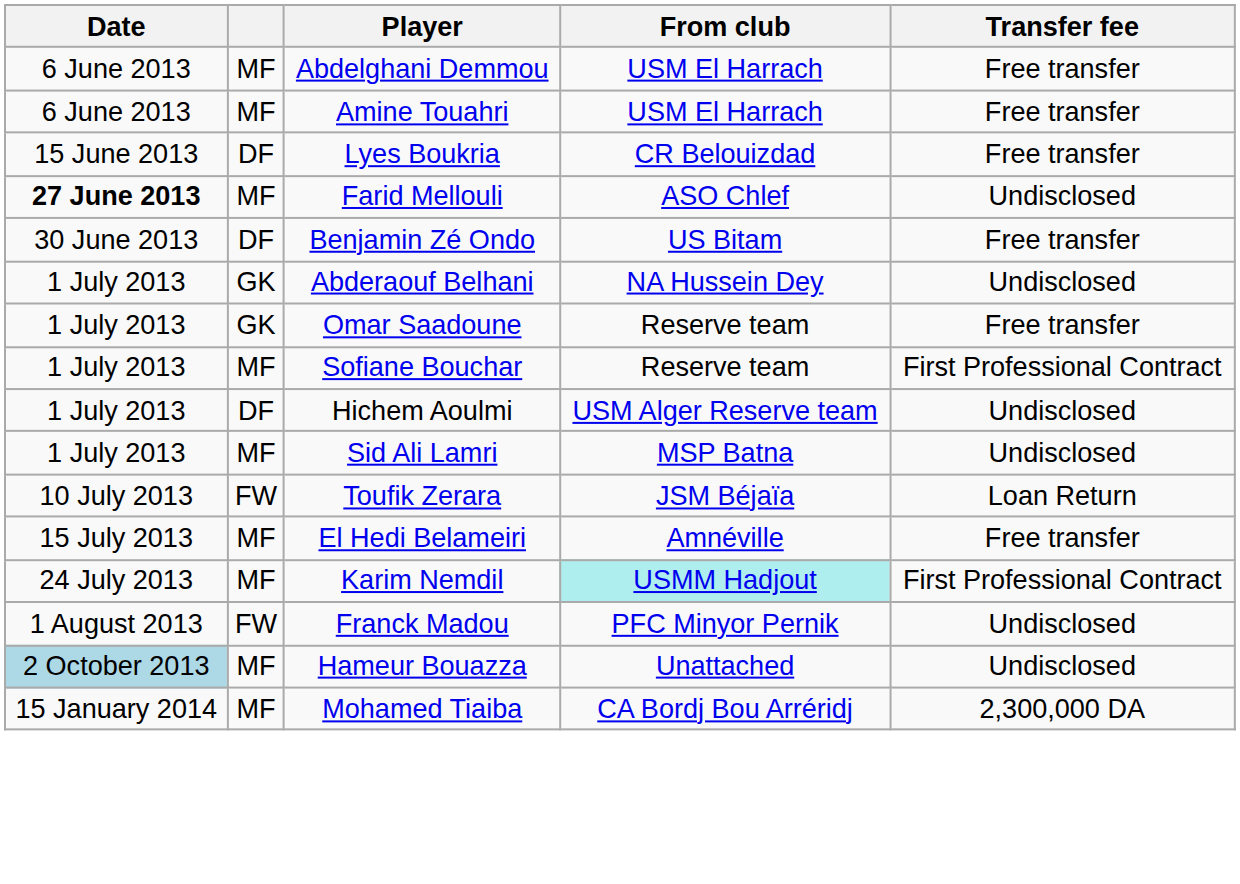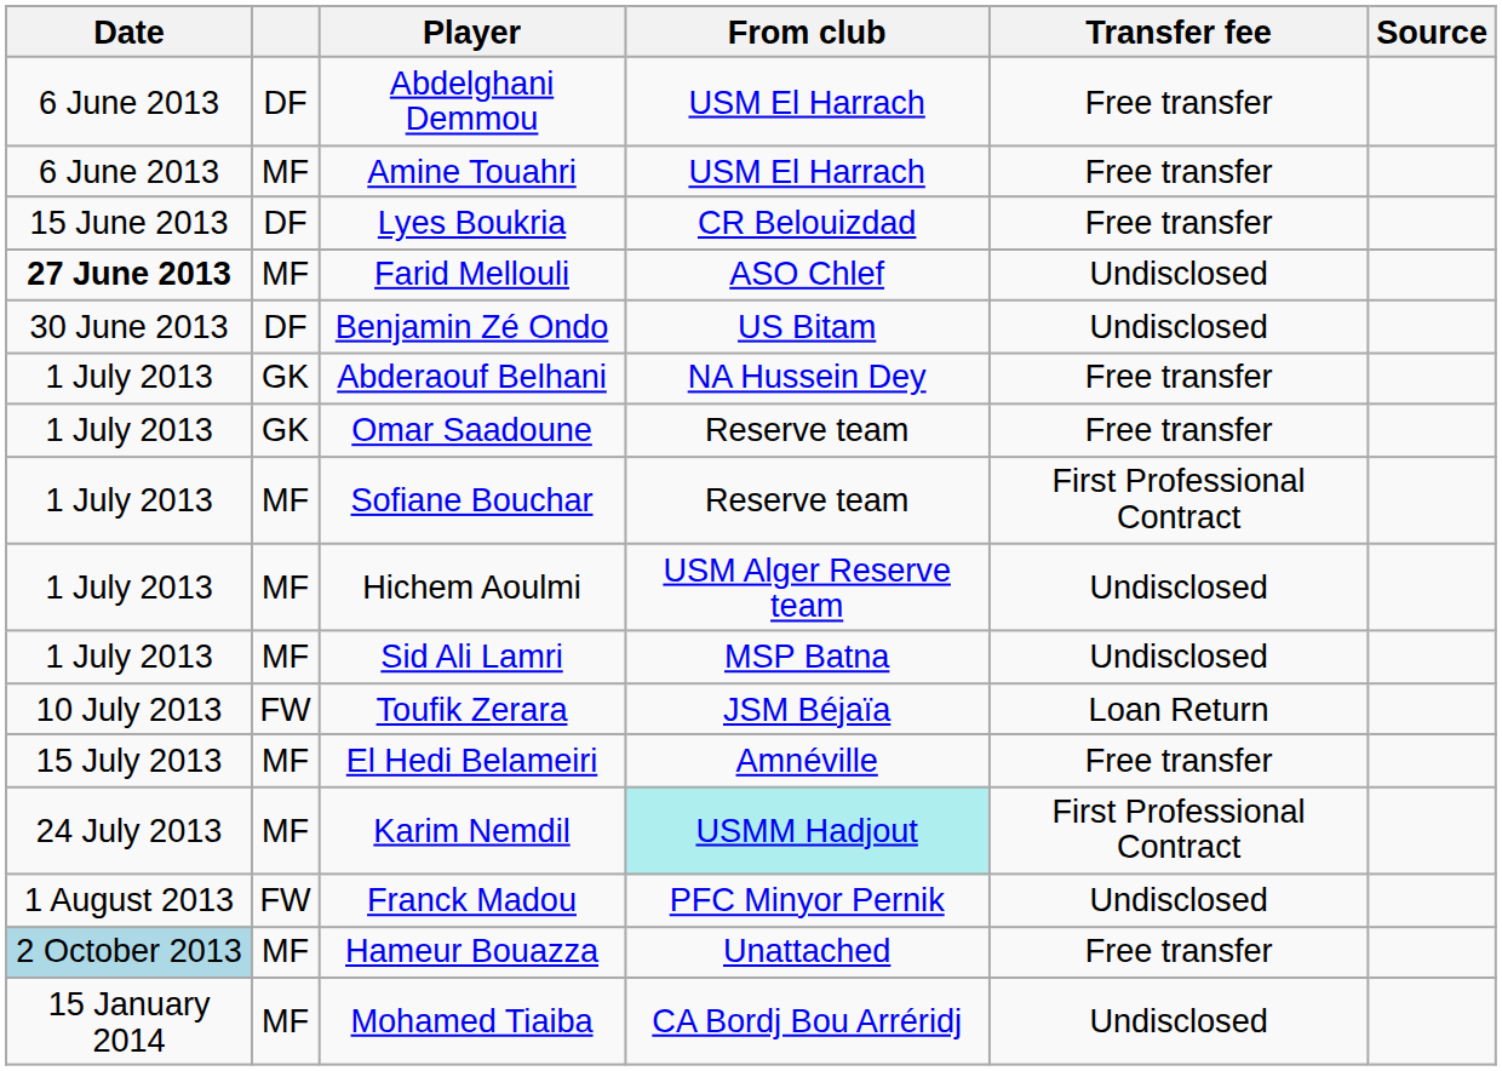 <table class="wikitable sortable" style="width:70%; text-align:center; font-size:85%; text-align:centre;">
 <tr>
 <th>Date</th>
 <th></th>
 <th>Player</th>
 <th>From club</th>
 <th>Transfer fee</th>
+<th>Source</th>
 </tr>
 <tr>
 <td>6 June 2013</td>
-<td>MF</td>
+<td>DF</td>
 <td> <a href='#'>Abdelghani Demmou</a></td>
 <td><a href='#'>USM El Harrach</a></td>
 <td>Free transfer</td>
+<td></td>
 </tr>
 <tr>
 <td>6 June 2013</td>
 <td>MF</td>
 <td> <a href='#'>Amine Touahri</a></td>
 <td><a href='#'>USM El Harrach</a></td>
 <td>Free transfer</td>
+<td></td>
 </tr>
 <tr>
 <td>15 June 2013</td>
 <td>DF</td>
 <td> <a href='#'>Lyes Boukria</a></td>
 <td><a href='#'>CR Belouizdad</a></td>
 <td>Free transfer</td>
+<td></td>
 </tr>
 <tr>
 <td><strong>27 June 2013</strong></td>
 <td>MF</td>
 <td> <a href='#'>Farid Mellouli</a></td>
 <td><a href='#'>ASO Chlef</a></td>
 <td>Undisclosed</td>
+<td></td>
 </tr>
 <tr>
 <td>30 June 2013</td>
 <td>DF</td>
 <td> <a href='#'>Benjamin Zé Ondo</a></td>
 <td> <a href='#'>US Bitam</a></td>
-<td>Free transfer</td>
+<td>Undisclosed</td>
+<td></td>
 </tr>
 <tr>
 <td>1 July 2013</td>
 <td>GK</td>
 <td> <a href='#'>Abderaouf Belhani</a></td>
 <td><a href='#'>NA Hussein Dey</a></td>
-<td>Undisclosed</td>
+<td>Free transfer</td>
+<td></td>
 </tr>
 <tr>
 <td>1 July 2013</td>
 <td>GK</td>
 <td> <a href='#'>Omar Saadoune</a></td>
 <td>Reserve team</td>
 <td>Free transfer</td>
+<td></td>
 </tr>
 <tr>
 <td>1 July 2013</td>
 <td>MF</td>
 <td> <a href='#'>Sofiane Bouchar</a></td>
 <td>Reserve team</td>
 <td>First Professional Contract</td>
+<td></td>
 </tr>
 <tr>
 <td>1 July 2013</td>
-<td>DF</td>
+<td>MF</td>
 <td> Hichem Aoulmi</td>
 <td><a href='#'>USM Alger Reserve team</a></td>
 <td>Undisclosed</td>
+<td></td>
 </tr>
 <tr>
 <td>1 July 2013</td>
 <td>MF</td>
 <td> <a href='#'>Sid Ali Lamri</a></td>
 <td><a href='#'>MSP Batna</a></td>
 <td>Undisclosed</td>
+<td></td>
 </tr>
 <tr>
 <td>10 July 2013</td>
 <td>FW</td>
 <td> <a href='#'>Toufik Zerara</a></td>
 <td><a href='#'>JSM Béjaïa</a></td>
 <td>Loan Return</td>
+<td></td>
 </tr>
 <tr>
 <td>15 July 2013</td>
 <td>MF</td>
 <td> <a href='#'>El Hedi Belameiri</a></td>
 <td> <a href='#'>Amnéville</a></td>
 <td>Free transfer</td>
+<td></td>
 </tr>
 <tr>
 <td>24 July 2013</td>
 <td>MF</td>
 <td> <a href='#'>Karim Nemdil</a></td>
 <td style="background: paleturquoise;"><a href='#'>USMM Hadjout</a></td>
 <td>First Professional Contract</td>
+<td></td>
 </tr>
 <tr>
 <td>1 August 2013</td>
 <td>FW</td>
 <td> <a href='#'>Franck Madou</a></td>
 <td> <a href='#'>PFC Minyor Pernik</a></td>
 <td>Undisclosed</td>
+<td></td>
 </tr>
 <tr>
 <td style="background: lightblue;">2 October 2013</td>
 <td>MF</td>
 <td> <a href='#'>Hameur Bouazza</a></td>
 <td><a href='#'>Unattached</a></td>
-<td>Undisclosed</td>
+<td>Free transfer</td>
+<td></td>
 </tr>
 <tr>
 <td>15 January 2014</td>
 <td>MF</td>
 <td> <a href='#'>Mohamed Tiaiba</a></td>
 <td><a href='#'>CA Bordj Bou Arréridj</a></td>
-<td>2,300,000 DA</td>
+<td>Undisclosed</td>
+<td></td>
 </tr>
 </table>
